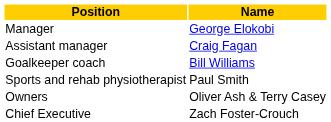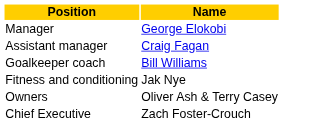 <table class="toccolours">
 <tr>
 <th bgcolor=FFCE00>Position</th>
 <th bgcolor=FFCE00>Name</th>
 </tr>
 <tr>
 <td>Manager</td>
 <td><a href='#'>George Elokobi</a></td>
 </tr>
 <tr>
 <td>Assistant manager</td>
 <td><a href='#'>Craig Fagan</a></td>
 </tr>
 <tr>
 <td>Goalkeeper coach</td>
 <td><a href='#'>Bill Williams</a></td>
 </tr>
 <tr>
-<td>Sports and rehab physiotherapist</td>
-<td>Paul Smith</td>
+<td>Fitness and conditioning</td>
+<td>Jak Nye</td>
 </tr>
 <tr>
 <td>Owners</td>
 <td>Oliver Ash & Terry Casey</td>
 </tr>
 <tr>
 <td>Chief Executive</td>
 <td>Zach Foster-Crouch</td>
 </tr>
 </table>
